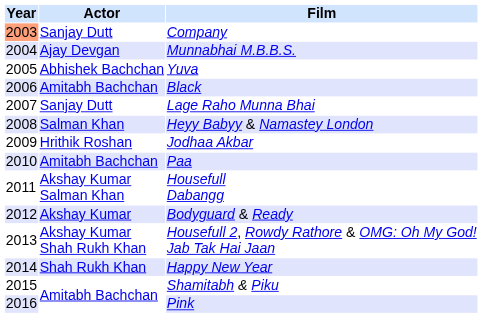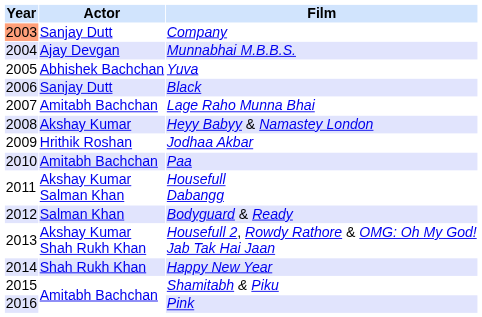 <table cellspacing="1">
 <tr bgcolor="#d1e4fd">
 <th>Year</th>
 <th>Actor</th>
 <th>Film</th>
 </tr>
 <tr>
 <td style="background: lightsalmon;">2003</td>
 <td><a href='#'>Sanjay Dutt</a></td>
 <td><em><a href='#'>Company</a></em></td>
 </tr>
 <tr bgcolor="e1e4fd">
 <td>2004</td>
 <td><a href='#'>Ajay Devgan</a></td>
 <td><em><a href='#'>Munnabhai M.B.B.S.</a></em></td>
 </tr>
 <tr>
 <td>2005</td>
 <td><a href='#'>Abhishek Bachchan</a></td>
 <td><em><a href='#'>Yuva</a></em></td>
 </tr>
 <tr bgcolor="e1e4fd">
 <td>2006</td>
-<td><a href='#'>Amitabh Bachchan</a></td>
+<td><a href='#'>Sanjay Dutt</a></td>
 <td><em><a href='#'>Black</a></em></td>
 </tr>
 <tr>
 <td>2007</td>
-<td><a href='#'>Sanjay Dutt</a></td>
+<td><a href='#'>Amitabh Bachchan</a></td>
 <td><em><a href='#'>Lage Raho Munna Bhai</a></em></td>
 </tr>
 <tr bgcolor="e1e4fd">
 <td>2008</td>
-<td><a href='#'>Salman Khan</a></td>
+<td><a href='#'>Akshay Kumar</a></td>
 <td><em><a href='#'>Heyy Babyy</a></em> & <em><a href='#'>Namastey London</a></em></td>
 </tr>
 <tr>
 <td>2009</td>
 <td><a href='#'>Hrithik Roshan</a></td>
 <td><em><a href='#'>Jodhaa Akbar</a></em></td>
 </tr>
 <tr bgcolor="e1e4fd">
 <td>2010</td>
 <td><a href='#'>Amitabh Bachchan</a></td>
 <td><em><a href='#'>Paa</a></em></td>
 </tr>
 <tr>
 <td>2011</td>
 <td><a href='#'>Akshay Kumar</a><br><a href='#'>Salman Khan</a></td>
 <td><em><a href='#'>Housefull</a></em><br><em><a href='#'>Dabangg</a></em></td>
 </tr>
 <tr bgcolor="e1e4fd">
 <td>2012</td>
-<td><a href='#'>Akshay Kumar</a></td>
+<td><a href='#'>Salman Khan</a></td>
 <td><em><a href='#'>Bodyguard</a></em> & <em><a href='#'>Ready</a></em></td>
 </tr>
 <tr>
 <td>2013</td>
 <td><a href='#'>Akshay Kumar</a><br><a href='#'>Shah Rukh Khan</a></td>
 <td><em><a href='#'>Housefull 2</a></em>, <em><a href='#'>Rowdy Rathore</a></em> & <em><a href='#'>OMG: Oh My God!</a></em><br><em><a href='#'>Jab Tak Hai Jaan</a></em></td>
 </tr>
 <tr bgcolor="e1e4fd">
 <td>2014</td>
 <td><a href='#'>Shah Rukh Khan</a></td>
 <td><em><a href='#'>Happy New Year</a></em></td>
 </tr>
 <tr>
 <td>2015</td>
 <td rowspan="2"><a href='#'>Amitabh Bachchan</a></td>
 <td><em><a href='#'>Shamitabh</a> & <a href='#'>Piku</a></em></td>
 </tr>
 <tr bgcolor="e1e4fd">
 <td>2016</td>
 <td><em><a href='#'>Pink</a></em></td>
 </tr>
 <tr>
 </tr>
 </table>
